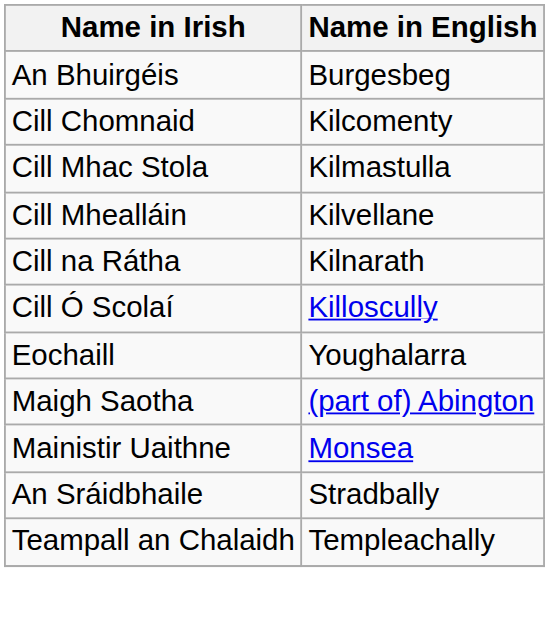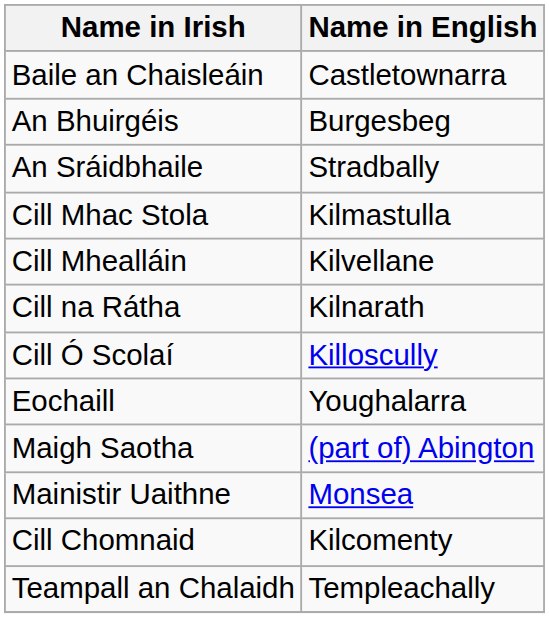 <table class="wikitable">
 <tr>
 <th>Name in Irish</th>
 <th>Name in English</th>
 </tr>
 <tr>
+<td>Baile an Chaisleáin</td>
+<td>Castletownarra</td>
+</tr>
+<tr>
 <td>An Bhuirgéis</td>
 <td>Burgesbeg</td>
 </tr>
 <tr>
-<td>Cill Chomnaid</td>
-<td>Kilcomenty</td>
+<td>An Sráidbhaile</td>
+<td>Stradbally</td>
 </tr>
 <tr>
 <td>Cill Mhac Stola</td>
 <td>Kilmastulla</td>
 </tr>
 <tr>
 <td>Cill Mhealláin</td>
 <td>Kilvellane</td>
 </tr>
 <tr>
 <td>Cill na Rátha</td>
 <td>Kilnarath</td>
 </tr>
 <tr>
 <td>Cill Ó Scolaí</td>
 <td><a href='#'>Killoscully</a></td>
 </tr>
 <tr>
 <td>Eochaill</td>
 <td>Youghalarra</td>
 </tr>
 <tr>
 <td>Maigh Saotha</td>
 <td><a href='#'>(part of) Abington</a></td>
 </tr>
 <tr>
 <td>Mainistir Uaithne</td>
 <td><a href='#'>Monsea</a></td>
 </tr>
 <tr>
-<td>An Sráidbhaile</td>
-<td>Stradbally</td>
+<td>Cill Chomnaid</td>
+<td>Kilcomenty</td>
 </tr>
 <tr>
 <td>Teampall an Chalaidh</td>
 <td>Templeachally</td>
 </tr>
 <tr>
 </tr>
 </table>
